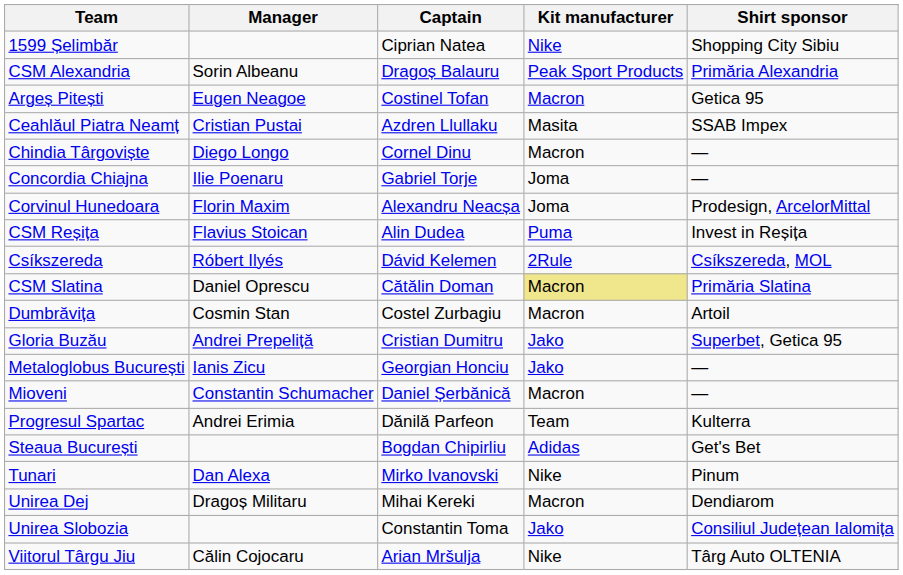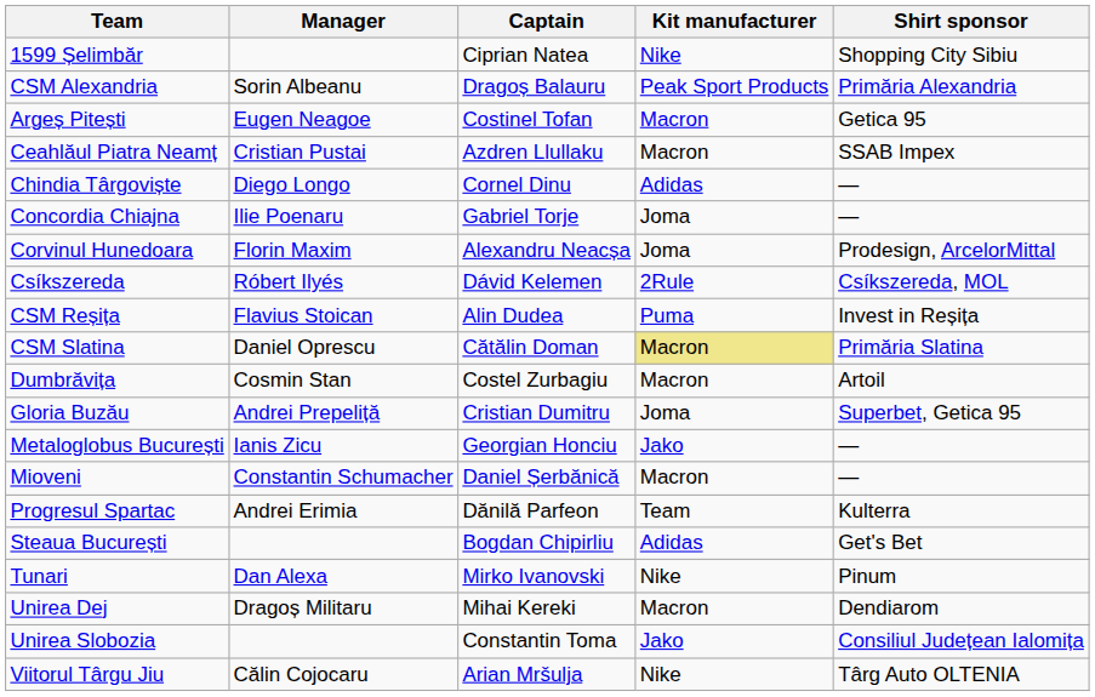 <table class="wikitable sortable" style="text-align: left;">
 <tr>
 <th>Team</th>
 <th>Manager</th>
 <th>Captain</th>
 <th>Kit manufacturer</th>
 <th>Shirt sponsor</th>
 </tr>
 <tr>
 <td><a href='#'>1599 Șelimbăr</a></td>
 <td> </td>
 <td> Ciprian Natea</td>
 <td><a href='#'>Nike</a></td>
 <td>Shopping City Sibiu</td>
 </tr>
 <tr>
 <td><a href='#'>CSM Alexandria</a></td>
 <td> Sorin Albeanu</td>
 <td> <a href='#'>Dragoș Balauru</a></td>
 <td><a href='#'>Peak Sport Products</a></td>
 <td><a href='#'>Primăria Alexandria</a></td>
 </tr>
 <tr>
 <td><a href='#'>Argeș Pitești</a></td>
 <td> <a href='#'>Eugen Neagoe</a></td>
 <td> <a href='#'>Costinel Tofan</a></td>
 <td><a href='#'>Macron</a></td>
 <td>Getica 95</td>
 </tr>
 <tr>
 <td><a href='#'>Ceahlăul Piatra Neamț</a></td>
 <td> <a href='#'>Cristian Pustai</a></td>
 <td> <a href='#'>Azdren Llullaku</a></td>
-<td>Masita</td>
+<td>Macron</td>
 <td>SSAB Impex</td>
 </tr>
 <tr>
 <td><a href='#'>Chindia Târgoviște</a></td>
 <td> <a href='#'>Diego Longo</a></td>
 <td> <a href='#'>Cornel Dinu</a></td>
-<td>Macron</td>
+<td><a href='#'>Adidas</a></td>
 <td>—</td>
 </tr>
 <tr>
 <td><a href='#'>Concordia Chiajna</a></td>
 <td> <a href='#'>Ilie Poenaru</a></td>
 <td> <a href='#'>Gabriel Torje</a></td>
 <td>Joma</td>
 <td>—</td>
 </tr>
 <tr>
 <td><a href='#'>Corvinul Hunedoara</a></td>
 <td> <a href='#'>Florin Maxim</a></td>
 <td> <a href='#'>Alexandru Neacșa</a></td>
 <td>Joma</td>
 <td>Prodesign, <a href='#'>ArcelorMittal</a></td>
 </tr>
 <tr>
+<td><a href='#'>Csíkszereda</a></td>
+<td> <a href='#'>Róbert Ilyés</a></td>
+<td> <a href='#'>Dávid Kelemen</a></td>
+<td><a href='#'>2Rule</a></td>
+<td><a href='#'>Csíkszereda</a>, <a href='#'>MOL</a></td>
+</tr>
+<tr>
 <td><a href='#'>CSM Reșița</a></td>
 <td> <a href='#'>Flavius Stoican</a></td>
 <td> <a href='#'>Alin Dudea</a></td>
 <td><a href='#'>Puma</a></td>
 <td>Invest in Reșița</td>
-</tr>
-<tr>
-<td><a href='#'>Csíkszereda</a></td>
-<td> <a href='#'>Róbert Ilyés</a></td>
-<td> <a href='#'>Dávid Kelemen</a></td>
-<td><a href='#'>2Rule</a></td>
-<td><a href='#'>Csíkszereda</a>, <a href='#'>MOL</a></td>
 </tr>
 <tr>
 <td><a href='#'>CSM Slatina</a></td>
 <td> Daniel Oprescu</td>
 <td> <a href='#'>Cătălin Doman</a></td>
 <td style="background: khaki;">Macron</td>
 <td><a href='#'>Primăria Slatina</a></td>
 </tr>
 <tr>
 <td><a href='#'>Dumbrăvița</a></td>
 <td> Cosmin Stan</td>
 <td> Costel Zurbagiu</td>
 <td>Macron</td>
 <td>Artoil</td>
 </tr>
 <tr>
 <td><a href='#'>Gloria Buzău</a></td>
 <td> <a href='#'>Andrei Prepeliță</a></td>
 <td> <a href='#'>Cristian Dumitru</a></td>
-<td><a href='#'>Jako</a></td>
+<td>Joma</td>
 <td><a href='#'>Superbet</a>, Getica 95</td>
 </tr>
 <tr>
 <td><a href='#'>Metaloglobus București</a></td>
 <td> <a href='#'>Ianis Zicu</a></td>
 <td> <a href='#'>Georgian Honciu</a></td>
 <td><a href='#'>Jako</a></td>
 <td>—</td>
 </tr>
 <tr>
 <td><a href='#'>Mioveni</a></td>
 <td> <a href='#'>Constantin Schumacher</a></td>
 <td> <a href='#'>Daniel Șerbănică</a></td>
 <td>Macron</td>
 <td>—</td>
 </tr>
 <tr>
 <td><a href='#'>Progresul Spartac</a></td>
 <td> Andrei Erimia</td>
 <td> Dănilă Parfeon</td>
 <td>Team</td>
 <td>Kulterra</td>
 </tr>
 <tr>
 <td><a href='#'>Steaua București</a></td>
 <td> </td>
 <td> <a href='#'>Bogdan Chipirliu</a></td>
 <td><a href='#'>Adidas</a></td>
 <td>Get's Bet</td>
 </tr>
 <tr>
 <td><a href='#'>Tunari</a></td>
 <td> <a href='#'>Dan Alexa</a></td>
 <td> <a href='#'>Mirko Ivanovski</a></td>
 <td>Nike</td>
 <td>Pinum</td>
 </tr>
 <tr>
 <td><a href='#'>Unirea Dej</a></td>
 <td> Dragoș Militaru</td>
 <td> Mihai Kereki</td>
 <td>Macron</td>
 <td>Dendiarom</td>
 </tr>
 <tr>
 <td><a href='#'>Unirea Slobozia</a></td>
 <td> </td>
 <td> Constantin Toma</td>
 <td><a href='#'>Jako</a></td>
 <td><a href='#'>Consiliul Județean Ialomița</a></td>
 </tr>
 <tr>
 <td><a href='#'>Viitorul Târgu Jiu</a></td>
 <td> Călin Cojocaru</td>
 <td> <a href='#'>Arian Mršulja</a></td>
 <td>Nike</td>
 <td>Târg Auto OLTENIA</td>
 </tr>
 </table>
